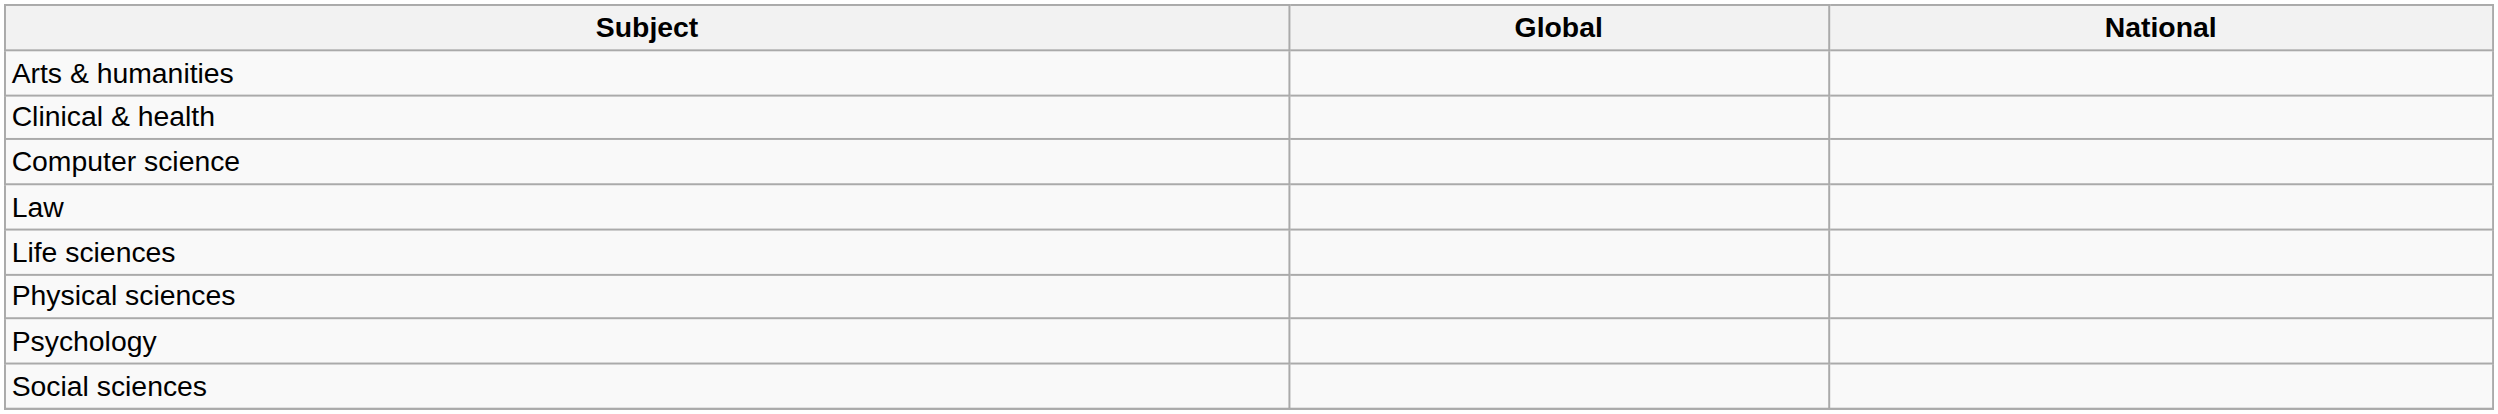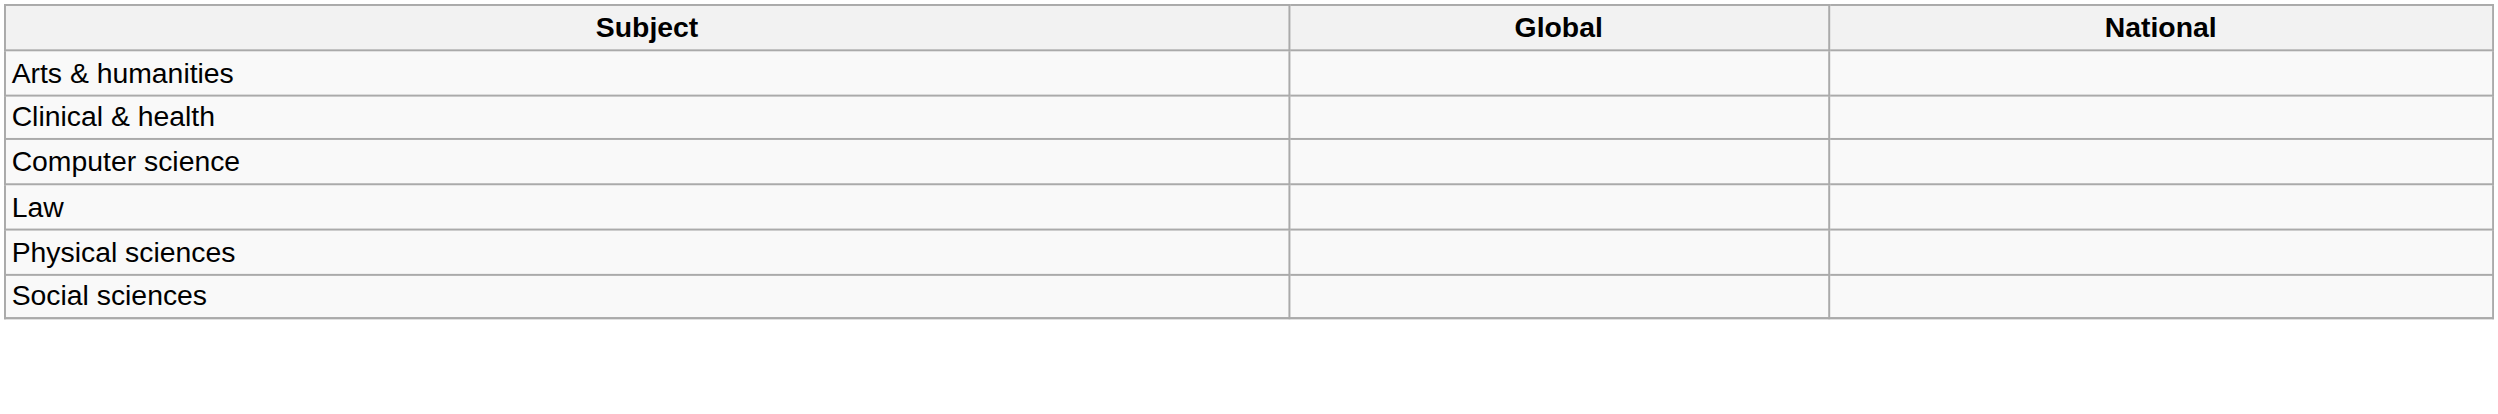 <table class="wikitable sortable" style="width: 100%; font-size: 90%">
 <tr>
 <th>Subject</th>
 <th>Global</th>
 <th>National</th>
 </tr>
 <tr>
 <td>Arts & humanities</td>
 <td data-sort-value="101–125"></td>
 <td data-sort-value="10–12"></td>
 </tr>
 <tr>
 <td>Clinical & health</td>
 <td data-sort-value="126–150"></td>
 <td data-sort-value="8-11"></td>
 </tr>
 <tr>
 <td>Computer science</td>
 <td data-sort-value="251–300"></td>
 <td data-sort-value="18–23"></td>
 </tr>
 <tr>
 <td>Law</td>
 <td data-sort-value="101–125"></td>
 <td data-sort-value="8"></td>
 </tr>
 <tr>
-<td>Life sciences</td>
-<td data-sort-value="51"></td>
-<td data-sort-value="4"></td>
-</tr>
-<tr>
 <td>Physical sciences</td>
 <td data-sort-value="77"></td>
 <td data-sort-value="7"></td>
-</tr>
-<tr>
-<td>Psychology</td>
-<td data-sort-value="151–175"></td>
-<td data-sort-value="15–20"></td>
 </tr>
 <tr>
 <td>Social sciences</td>
 <td data-sort-value="201–250"></td>
 <td data-sort-value="9–13"></td>
 </tr>
 <tr>
 </tr>
 </table>
